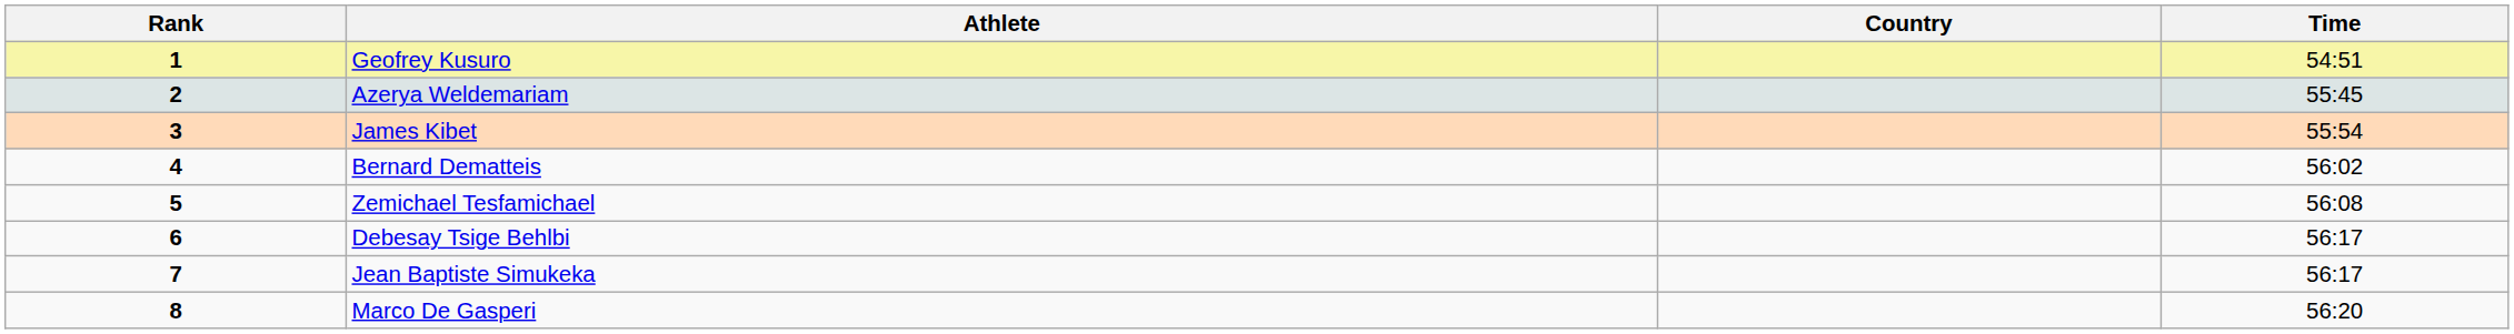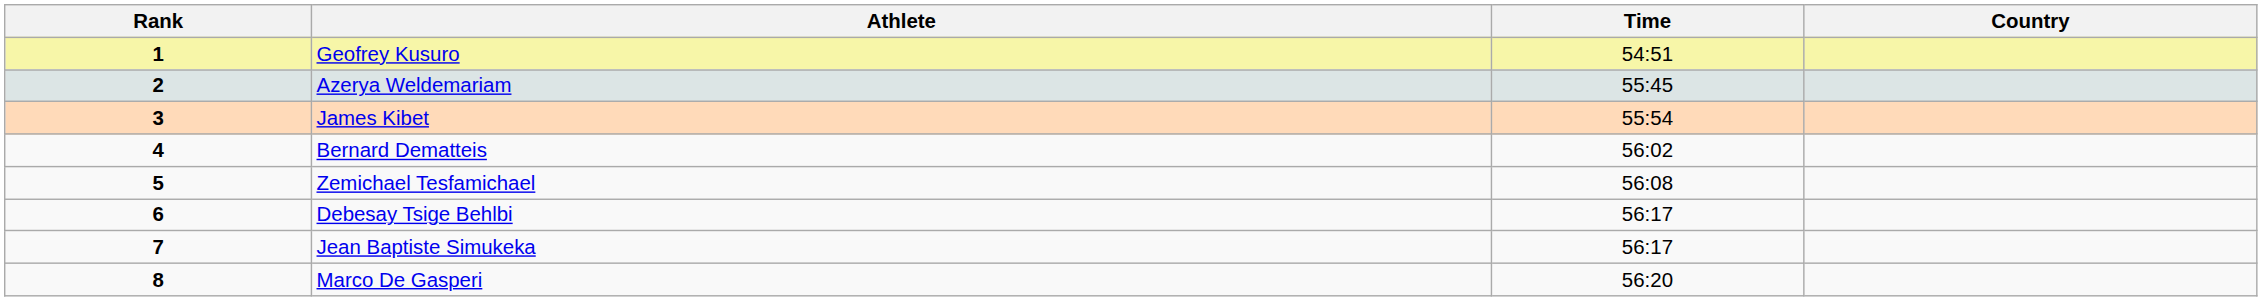 <table class="wikitable" width=80% style="font-size:90%; text-align:center;">
 <tr>
 <th>Rank</th>
 <th>Athlete</th>
+<th>Time</th>
 <th>Country</th>
-<th>Time</th>
 </tr>
 <tr style="background:#F7F6A8;">
 <td style="text-align:center"><strong>1</strong></td>
 <td align=left><a href='#'>Geofrey Kusuro</a></td>
+<td>54:51</td>
 <td align=left></td>
-<td>54:51</td>
 </tr>
 <tr style="background:#DCE5E5;">
 <td style="text-align:center"><strong>2</strong></td>
 <td align=left><a href='#'>Azerya Weldemariam</a></td>
+<td>55:45</td>
 <td align=left></td>
-<td>55:45</td>
 </tr>
 <tr style="background:#FFDAB9;">
 <td style="text-align:center"><strong>3</strong></td>
 <td align=left><a href='#'>James Kibet</a></td>
+<td>55:54</td>
 <td align=left></td>
-<td>55:54</td>
 </tr>
 <tr>
 <td style="text-align:center"><strong>4</strong></td>
 <td align=left><a href='#'>Bernard Dematteis</a></td>
+<td>56:02</td>
 <td align=left></td>
-<td>56:02</td>
 </tr>
 <tr>
 <td style="text-align:center"><strong>5</strong></td>
 <td align=left><a href='#'>Zemichael Tesfamichael</a></td>
+<td>56:08</td>
 <td align=left></td>
-<td>56:08</td>
 </tr>
 <tr>
 <td style="text-align:center"><strong>6</strong></td>
 <td align=left><a href='#'>Debesay Tsige Behlbi</a></td>
+<td>56:17</td>
 <td align=left></td>
-<td>56:17</td>
 </tr>
 <tr>
 <td style="text-align:center"><strong>7</strong></td>
 <td align=left><a href='#'>Jean Baptiste Simukeka</a></td>
+<td>56:17</td>
 <td align=left></td>
-<td>56:17</td>
 </tr>
 <tr>
 <td style="text-align:center"><strong>8</strong></td>
 <td align=left><a href='#'>Marco De Gasperi</a></td>
+<td>56:20</td>
 <td align=left></td>
-<td>56:20</td>
 </tr>
 </table>
